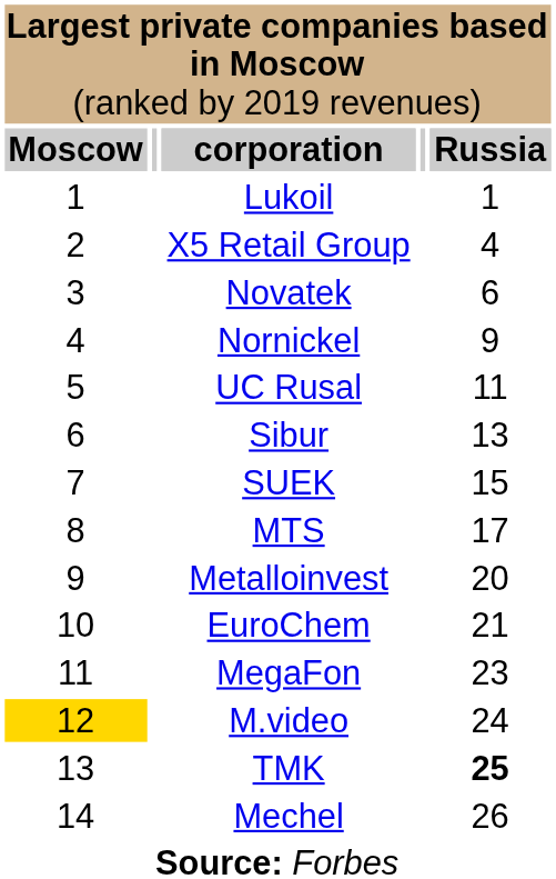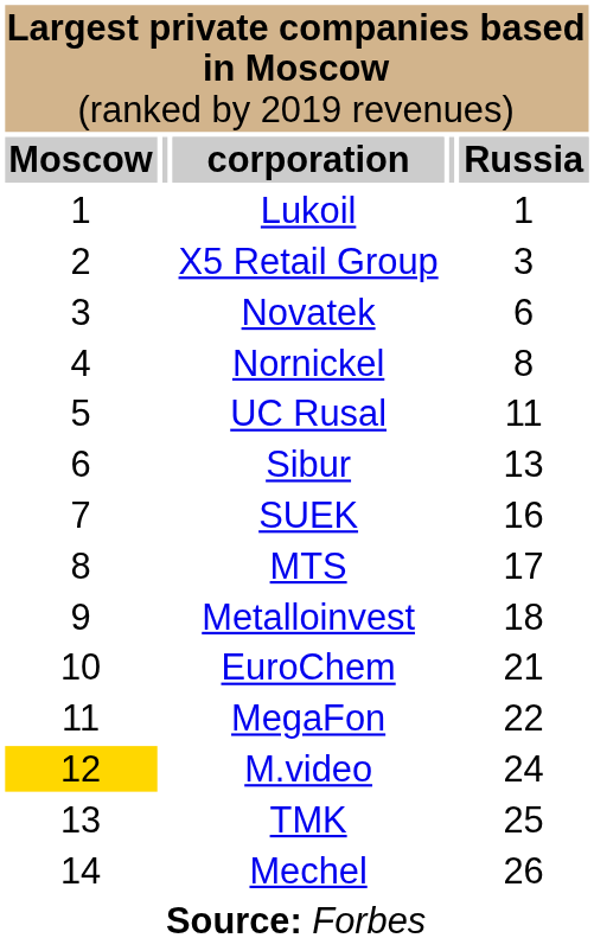 <table class="toc" style="float:right; font-size:90%; text-align:center; margin:1em;">
 <tr>
 <td colspan="6" style="background:tan;"><strong>Largest private companies based<br>in Moscow </strong><br>(ranked by 2019 revenues)</td>
 </tr>
 <tr style="background:#ccc;">
 <td><strong>Moscow</strong></td>
 <td></td>
 <td style="background:#ccc;"><strong>corporation</strong></td>
 <td></td>
 <td style="background:#ccc;"><strong>Russia</strong></td>
 </tr>
 <tr>
 <td>1</td>
 <td></td>
 <td><a href='#'>Lukoil</a></td>
 <td></td>
 <td>1</td>
 </tr>
 <tr>
 <td>2</td>
 <td></td>
 <td><a href='#'>X5 Retail Group</a></td>
 <td></td>
-<td>4</td>
+<td>3</td>
 </tr>
 <tr>
 <td>3</td>
 <td></td>
 <td><a href='#'>Novatek</a></td>
 <td></td>
 <td>6</td>
 </tr>
 <tr>
 <td>4</td>
 <td></td>
 <td><a href='#'>Nornickel</a></td>
 <td></td>
-<td>9</td>
+<td>8</td>
 </tr>
 <tr>
 <td>5</td>
 <td></td>
 <td><a href='#'>UC Rusal</a></td>
 <td></td>
 <td>11</td>
 </tr>
 <tr>
 <td>6</td>
 <td></td>
 <td><a href='#'>Sibur</a></td>
 <td></td>
 <td>13</td>
 </tr>
 <tr>
 <td>7</td>
 <td></td>
 <td><a href='#'>SUEK</a></td>
 <td></td>
-<td>15</td>
+<td>16</td>
 </tr>
 <tr>
 <td>8</td>
 <td></td>
 <td><a href='#'>MTS</a></td>
 <td></td>
 <td>17</td>
 </tr>
 <tr>
 <td>9</td>
 <td></td>
 <td><a href='#'>Metalloinvest</a></td>
 <td></td>
-<td>20</td>
+<td>18</td>
 </tr>
 <tr>
 <td>10</td>
 <td></td>
 <td><a href='#'>EuroChem</a></td>
 <td></td>
 <td>21</td>
 </tr>
 <tr>
 <td>11</td>
 <td></td>
 <td><a href='#'>MegaFon</a></td>
 <td></td>
-<td>23</td>
+<td>22</td>
 </tr>
 <tr>
 <td style="background: gold;">12</td>
 <td></td>
 <td><a href='#'>M.video</a></td>
 <td></td>
 <td>24</td>
 </tr>
 <tr>
 <td>13</td>
 <td></td>
 <td><a href='#'>TMK</a></td>
 <td></td>
-<td><strong>25</strong></td>
+<td>25</td>
 </tr>
 <tr>
 <td>14</td>
 <td></td>
 <td><a href='#'>Mechel</a></td>
 <td></td>
 <td>26</td>
 </tr>
 <tr>
 <td colspan="5"><strong>Source:</strong> <em>Forbes</em></td>
 </tr>
 </table>
